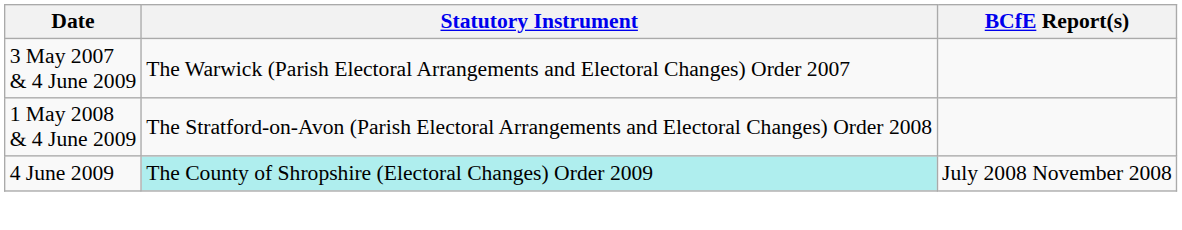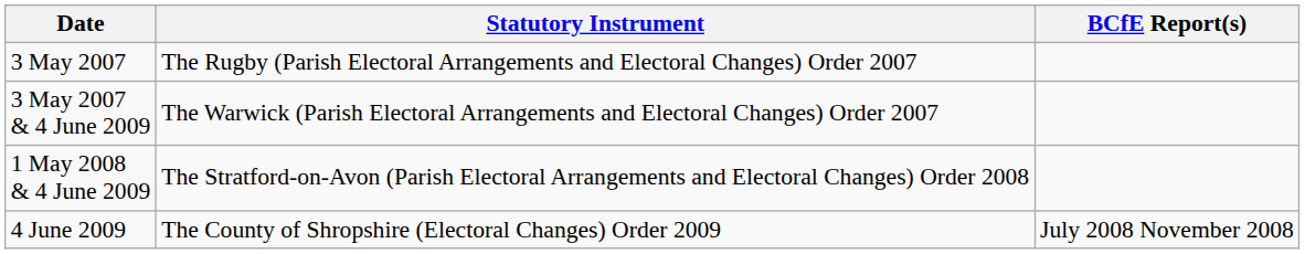 <table class="wikitable sortable">
 <tr>
 <th>Date</th>
 <th><a href='#'>Statutory Instrument</a></th>
 <th><a href='#'>BCfE</a> Report(s)</th>
+</tr>
+<tr>
+<td>3 May 2007</td>
+<td>The Rugby (Parish Electoral Arrangements and Electoral Changes) Order 2007</td>
+<td></td>
 </tr>
 <tr>
 <td>3 May 2007<br>& 4 June 2009</td>
 <td>The Warwick (Parish Electoral Arrangements and Electoral Changes) Order 2007</td>
 <td></td>
 </tr>
 <tr>
 <td>1 May 2008<br>& 4 June 2009</td>
 <td>The Stratford-on-Avon (Parish Electoral Arrangements and Electoral Changes) Order 2008</td>
 <td></td>
 </tr>
 <tr>
 <td>4 June 2009</td>
-<td style="background: paleturquoise;">The County of Shropshire (Electoral Changes) Order 2009</td>
+<td>The County of Shropshire (Electoral Changes) Order 2009</td>
 <td> July 2008  November 2008</td>
 </tr>
 </table>
